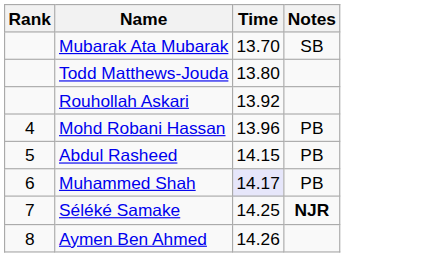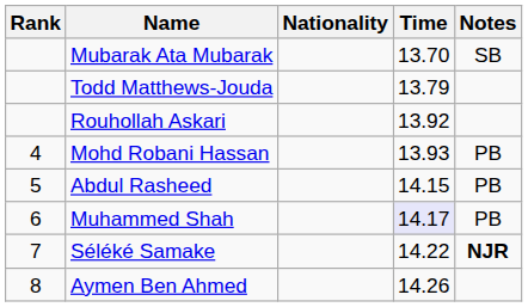 <table class="wikitable sortable" style="text-align:center;font-size:95%">
 <tr>
 <th>Rank</th>
 <th>Name</th>
+<th>Nationality</th>
 <th>Time</th>
 <th>Notes</th>
 </tr>
 <tr>
 <td></td>
 <td align=left><a href='#'>Mubarak Ata Mubarak</a></td>
+<td align=left></td>
 <td>13.70</td>
 <td>SB</td>
 </tr>
 <tr>
 <td></td>
 <td align=left><a href='#'>Todd Matthews-Jouda</a></td>
-<td>13.80</td>
+<td align=left></td>
+<td>13.79</td>
 <td></td>
 </tr>
 <tr>
 <td></td>
 <td align=left><a href='#'>Rouhollah Askari</a></td>
+<td align=left></td>
 <td>13.92</td>
 <td></td>
 </tr>
 <tr>
 <td>4</td>
 <td align=left><a href='#'>Mohd Robani Hassan</a></td>
-<td>13.96</td>
+<td align=left></td>
+<td>13.93</td>
 <td>PB</td>
 </tr>
 <tr>
 <td>5</td>
 <td align=left><a href='#'>Abdul Rasheed</a></td>
+<td align=left></td>
 <td>14.15</td>
 <td>PB</td>
 </tr>
 <tr>
 <td>6</td>
 <td align=left><a href='#'>Muhammed Shah</a></td>
+<td align=left></td>
 <td style="background: lavender;">14.17</td>
 <td>PB</td>
 </tr>
 <tr>
 <td>7</td>
 <td align=left><a href='#'>Séléké Samake</a></td>
-<td>14.25</td>
+<td align=left></td>
+<td>14.22</td>
 <td><strong>NJR</strong></td>
 </tr>
 <tr>
 <td>8</td>
 <td align=left><a href='#'>Aymen Ben Ahmed</a></td>
+<td align=left></td>
 <td>14.26</td>
 <td></td>
 </tr>
 </table>
